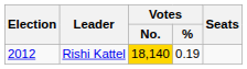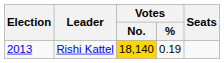 <table class="wikitable">
 <tr>
 <th rowspan="2">Election</th>
 <th rowspan="2">Leader</th>
 <th colspan="2">Votes</th>
 <th rowspan="2">Seats</th>
 </tr>
 <tr>
 <th>No.</th>
 <th>%</th>
 </tr>
 <tr>
-<td><a href='#'>2012</a></td>
+<td><a href='#'>2013</a></td>
 <td><a href='#'>Rishi Kattel</a></td>
 <td style="background: gold;">18,140</td>
 <td>0.19</td>
 <td></td>
 </tr>
 </table>
